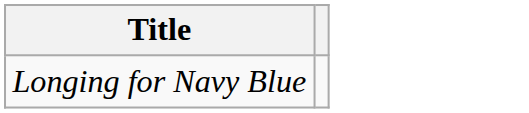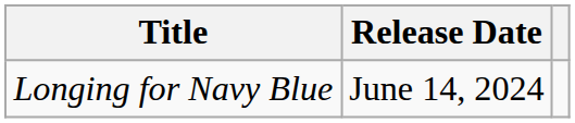 <table class="wikitable">
 <tr>
 <th>Title</th>
+<th>Release Date</th>
 <th></th>
 </tr>
 <tr>
 <td><em>Longing for Navy Blue</em></td>
+<td>June 14, 2024</td>
 <td></td>
 </tr>
 </table>
